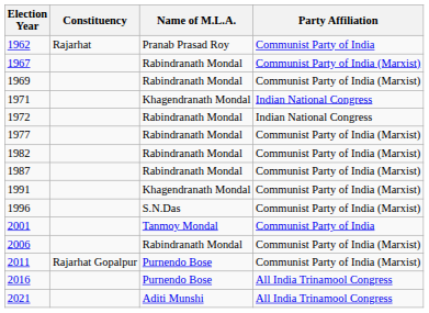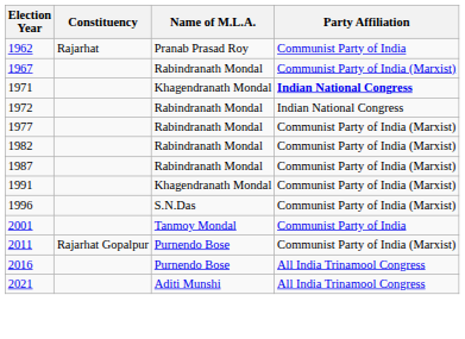 <table class="wikitable sortable"ìÍĦĤĠčw>
 <tr>
 <th>Election<br> Year</th>
 <th>Constituency</th>
 <th>Name of M.L.A.</th>
 <th>Party Affiliation</th>
 </tr>
 <tr>
 <td><a href='#'>1962</a></td>
 <td>Rajarhat</td>
 <td>Pranab Prasad Roy</td>
 <td><a href='#'>Communist Party of India</a></td>
 </tr>
 <tr>
 <td><a href='#'>1967</a></td>
 <td></td>
 <td>Rabindranath Mondal</td>
 <td><a href='#'>Communist Party of India (Marxist)</a></td>
 </tr>
 <tr>
-<td>1969</td>
-<td></td>
-<td>Rabindranath Mondal</td>
-<td>Communist Party of India (Marxist)</td>
-</tr>
-<tr>
 <td>1971</td>
 <td></td>
 <td>Khagendranath Mondal</td>
-<td><a href='#'>Indian National Congress</a></td>
+<td><strong><a href='#'>Indian National Congress</a></strong></td>
 </tr>
 <tr>
 <td>1972</td>
 <td></td>
 <td>Rabindranath Mondal</td>
 <td>Indian National Congress</td>
 </tr>
 <tr>
 <td>1977</td>
 <td></td>
 <td>Rabindranath Mondal</td>
 <td>Communist Party of India (Marxist)</td>
 </tr>
 <tr>
 <td>1982</td>
 <td></td>
 <td>Rabindranath Mondal</td>
 <td>Communist Party of India (Marxist)</td>
 </tr>
 <tr>
 <td>1987</td>
 <td></td>
 <td>Rabindranath Mondal</td>
 <td>Communist Party of India (Marxist)</td>
 </tr>
 <tr>
 <td>1991</td>
 <td></td>
 <td>Khagendranath Mondal</td>
 <td>Communist Party of India (Marxist)</td>
 </tr>
 <tr>
 <td>1996</td>
 <td></td>
 <td>S.N.Das</td>
 <td>Communist Party of India (Marxist)</td>
 </tr>
 <tr>
 <td><a href='#'>2001</a></td>
 <td></td>
 <td><a href='#'>Tanmoy Mondal</a></td>
 <td><a href='#'>Communist Party of India</a></td>
 </tr>
 <tr>
-<td><a href='#'>2006</a></td>
-<td></td>
-<td>Rabindranath Mondal</td>
-<td>Communist Party of India (Marxist)</td>
-</tr>
-<tr>
 <td><a href='#'>2011</a></td>
 <td>Rajarhat Gopalpur</td>
 <td><a href='#'>Purnendo Bose</a></td>
 <td>Communist Party of India (Marxist)</td>
 </tr>
 <tr>
 <td><a href='#'>2016</a></td>
 <td></td>
 <td><a href='#'>Purnendo Bose</a></td>
 <td><a href='#'>All India Trinamool Congress</a></td>
 </tr>
 <tr>
 <td><a href='#'>2021</a></td>
 <td></td>
 <td><a href='#'>Aditi Munshi</a></td>
 <td><a href='#'>All India Trinamool Congress</a></td>
 </tr>
 </table>
